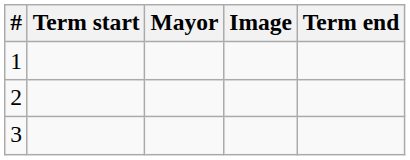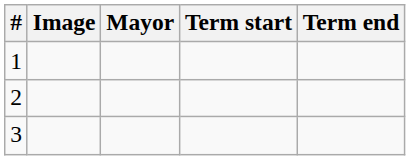 <table class="wikitable sortable">
 <tr>
 <th align=center>#</th>
+<th>Image</th>
+<th>Mayor</th>
 <th>Term start</th>
-<th>Mayor</th>
-<th>Image</th>
 <th>Term end</th>
 </tr>
 <tr>
 <td align=center>1</td>
-<td align=center></td>
 <td></td>
 <td></td>
+<td align=center></td>
 <td align=center></td>
 </tr>
 <tr>
 <td align=center>2</td>
-<td align=center></td>
 <td></td>
 <td></td>
+<td align=center></td>
 <td align=center></td>
 </tr>
 <tr>
 <td align=center>3</td>
-<td align=center></td>
 <td></td>
 <td></td>
 <td align=center></td>
+<td align=center></td>
 </tr>
 </table>
